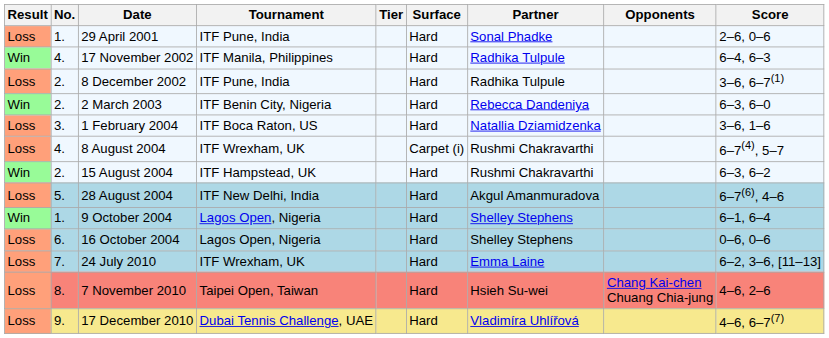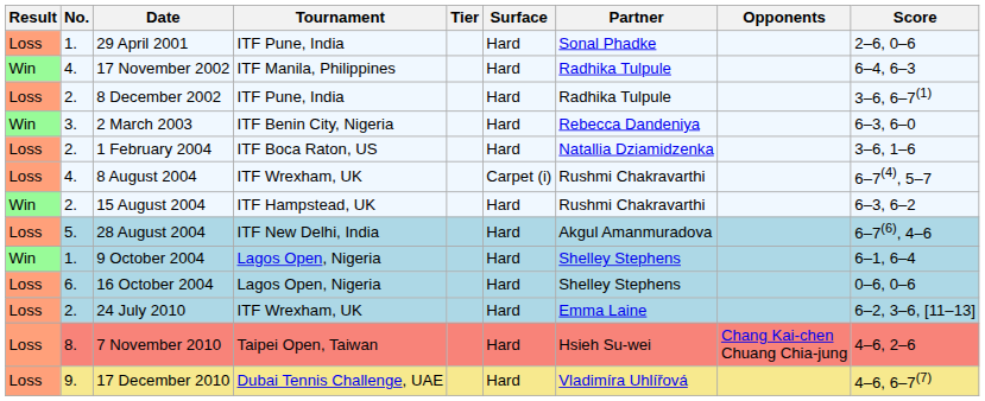 <table class="sortable wikitable" style="font-size:97%;">
 <tr>
 <th>Result</th>
 <th>No.</th>
 <th>Date</th>
 <th>Tournament</th>
 <th>Tier</th>
 <th>Surface</th>
 <th>Partner</th>
 <th>Opponents</th>
 <th class="unsortable">Score</th>
 </tr>
 <tr bgcolor="#f0f8ff">
 <td bgcolor="FFA07A">Loss</td>
 <td>1.</td>
 <td>29 April 2001</td>
 <td>ITF Pune, India</td>
 <td></td>
 <td>Hard</td>
 <td> <a href='#'>Sonal Phadke</a></td>
 <td></td>
 <td>2–6, 0–6</td>
 </tr>
 <tr bgcolor="#f0f8ff">
 <td bgcolor="98FB98">Win</td>
 <td>4.</td>
 <td>17 November 2002</td>
 <td>ITF Manila, Philippines</td>
 <td></td>
 <td>Hard</td>
 <td> <a href='#'>Radhika Tulpule</a></td>
 <td></td>
 <td>6–4, 6–3</td>
 </tr>
 <tr bgcolor="#f0f8ff">
 <td bgcolor="FFA07A">Loss</td>
 <td>2.</td>
 <td>8 December 2002</td>
 <td>ITF Pune, India</td>
 <td></td>
 <td>Hard</td>
 <td> Radhika Tulpule</td>
 <td></td>
 <td>3–6, 6–7<sup>(1)</sup></td>
 </tr>
 <tr bgcolor="#f0f8ff">
 <td bgcolor="98FB98">Win</td>
-<td>2.</td>
+<td>3.</td>
 <td>2 March 2003</td>
 <td>ITF Benin City, Nigeria</td>
 <td></td>
 <td>Hard</td>
 <td> <a href='#'>Rebecca Dandeniya</a></td>
 <td></td>
 <td>6–3, 6–0</td>
 </tr>
 <tr bgcolor="#f0f8ff">
 <td bgcolor="FFA07A">Loss</td>
-<td>3.</td>
+<td>2.</td>
 <td>1 February 2004</td>
 <td>ITF Boca Raton, US</td>
 <td></td>
 <td>Hard</td>
 <td> <a href='#'>Natallia Dziamidzenka</a></td>
 <td></td>
 <td>3–6, 1–6</td>
 </tr>
 <tr bgcolor="#f0f8ff">
 <td bgcolor="FFA07A">Loss</td>
 <td>4.</td>
 <td>8 August 2004</td>
 <td>ITF Wrexham, UK</td>
 <td></td>
 <td>Carpet (i)</td>
 <td> Rushmi Chakravarthi</td>
 <td></td>
 <td>6–7<sup>(4)</sup>, 5–7</td>
 </tr>
 <tr bgcolor="#f0f8ff">
 <td bgcolor="98FB98">Win</td>
 <td>2.</td>
 <td>15 August 2004</td>
 <td>ITF Hampstead, UK</td>
 <td></td>
 <td>Hard</td>
 <td> Rushmi Chakravarthi</td>
 <td></td>
 <td>6–3, 6–2</td>
 </tr>
 <tr bgcolor=lightblue>
 <td bgcolor="FFA07A">Loss</td>
 <td>5.</td>
 <td>28 August 2004</td>
 <td>ITF New Delhi, India</td>
 <td></td>
 <td>Hard</td>
 <td> Akgul Amanmuradova</td>
 <td></td>
 <td>6–7<sup>(6)</sup>, 4–6</td>
 </tr>
 <tr bgcolor=lightblue>
 <td bgcolor="98FB98">Win</td>
 <td>1.</td>
 <td>9 October 2004</td>
 <td><a href='#'>Lagos Open</a>, Nigeria</td>
 <td></td>
 <td>Hard</td>
 <td> <a href='#'>Shelley Stephens</a></td>
 <td></td>
 <td>6–1, 6–4</td>
 </tr>
 <tr bgcolor=lightblue>
 <td bgcolor="FFA07A">Loss</td>
 <td>6.</td>
 <td>16 October 2004</td>
 <td>Lagos Open, Nigeria</td>
 <td></td>
 <td>Hard</td>
 <td> Shelley Stephens</td>
 <td></td>
 <td>0–6, 0–6</td>
 </tr>
 <tr bgcolor=lightblue>
 <td bgcolor="FFA07A">Loss</td>
-<td>7.</td>
+<td>2.</td>
 <td>24 July 2010</td>
 <td>ITF Wrexham, UK</td>
 <td></td>
 <td>Hard</td>
 <td> <a href='#'>Emma Laine</a></td>
 <td></td>
 <td>6–2, 3–6, [11–13]</td>
 </tr>
 <tr bgcolor="#F88379">
 <td bgcolor="FFA07A">Loss</td>
 <td>8.</td>
 <td>7 November 2010</td>
 <td>Taipei Open, Taiwan</td>
 <td></td>
 <td>Hard</td>
 <td> Hsieh Su-wei</td>
 <td> <a href='#'>Chang Kai-chen</a> <br>  Chuang Chia-jung</td>
 <td>4–6, 2–6</td>
 </tr>
 <tr bgcolor="#F7E98E">
 <td bgcolor="FFA07A">Loss</td>
 <td>9.</td>
 <td>17 December 2010</td>
 <td><a href='#'>Dubai Tennis Challenge</a>, UAE</td>
 <td></td>
 <td>Hard</td>
 <td> <a href='#'>Vladimíra Uhlířová</a></td>
 <td></td>
 <td>4–6, 6–7<sup>(7)</sup></td>
 </tr>
 </table>
